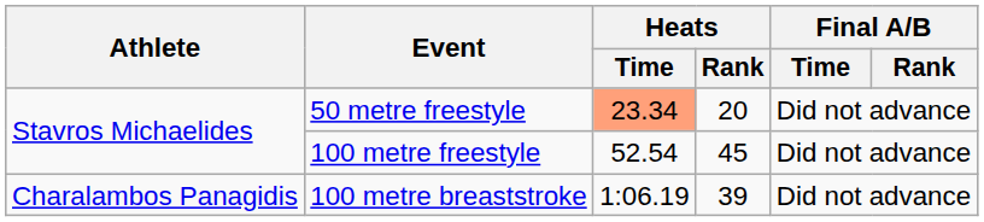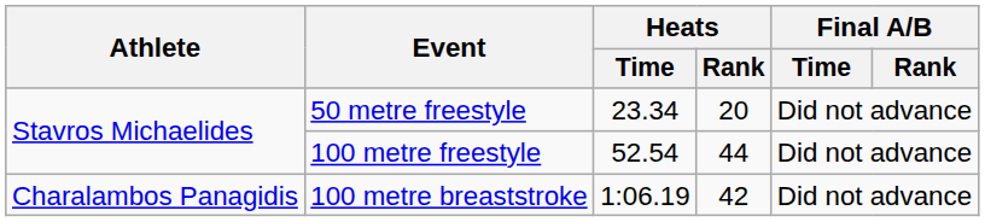 <table class="wikitable" style="font-size:90%">
 <tr>
 <th rowspan="2">Athlete</th>
 <th rowspan="2">Event</th>
 <th colspan=2>Heats</th>
 <th colspan=2>Final A/B</th>
 </tr>
 <tr style="font-size:95%">
 <th>Time</th>
 <th>Rank</th>
 <th>Time</th>
 <th>Rank</th>
 </tr>
 <tr align=center>
 <td align=left rowspan=2><a href='#'>Stavros Michaelides</a></td>
 <td align=left><a href='#'>50 metre freestyle</a></td>
-<td style="background: lightsalmon;">23.34</td>
+<td>23.34</td>
 <td>20</td>
 <td colspan=2>Did not advance</td>
 </tr>
 <tr align=center>
 <td align=left><a href='#'>100 metre freestyle</a></td>
 <td>52.54</td>
-<td>45</td>
+<td>44</td>
 <td colspan=2>Did not advance</td>
 </tr>
 <tr align=center>
 <td align=left><a href='#'>Charalambos Panagidis</a></td>
 <td align=left><a href='#'>100 metre breaststroke</a></td>
 <td>1:06.19</td>
-<td>39</td>
+<td>42</td>
 <td colspan=2>Did not advance</td>
 </tr>
 </table>
